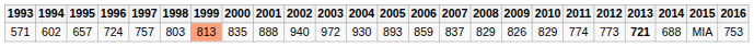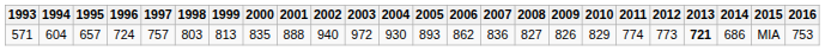 <table class="wikitable" style="text-align:center">
 <tr>
 <th>1993</th>
 <th>1994</th>
 <th>1995</th>
 <th>1996</th>
 <th>1997</th>
 <th>1998</th>
 <th>1999</th>
 <th>2000</th>
 <th>2001</th>
 <th>2002</th>
 <th>2003</th>
 <th>2004</th>
 <th>2005</th>
 <th>2006</th>
 <th>2007</th>
 <th>2008</th>
 <th>2009</th>
 <th>2010</th>
 <th>2011</th>
 <th>2012</th>
 <th>2013</th>
 <th>2014</th>
 <th>2015</th>
 <th>2016</th>
 </tr>
 <tr>
 <td>571</td>
-<td>602</td>
+<td>604</td>
 <td>657</td>
 <td>724</td>
 <td>757</td>
 <td>803</td>
-<td style="background: lightsalmon;">813</td>
+<td>813</td>
 <td>835</td>
 <td>888</td>
 <td>940</td>
 <td>972</td>
 <td>930</td>
 <td>893</td>
-<td>859</td>
-<td>837</td>
-<td>829</td>
+<td>862</td>
+<td>836</td>
+<td>827</td>
 <td>826</td>
 <td>829</td>
 <td>774</td>
 <td>773</td>
 <td><strong>721</strong></td>
-<td>688</td>
+<td>686</td>
 <td>MIA</td>
 <td>753 </td>
 </tr>
 </table>
